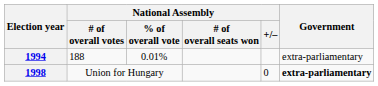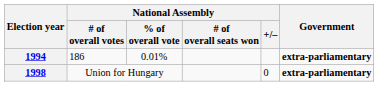 <table class=wikitable>
 <tr>
 <th rowspan=2>Election year</th>
 <th colspan=4>National Assembly</th>
 <th rowspan=2>Government</th>
 </tr>
 <tr>
 <th># of<br>overall votes</th>
 <th>% of<br>overall vote</th>
 <th># of<br>overall seats won</th>
 <th>+/–</th>
 </tr>
 <tr>
 <th><a href='#'>1994</a></th>
-<td>188</td>
+<td>186</td>
 <td style="text-align:center;">0.01%</td>
 <td></td>
 <td></td>
-<td>extra-parliamentary</td>
+<td><strong>extra-parliamentary</strong></td>
 </tr>
 <tr>
 <th><a href='#'>1998</a></th>
 <td colspan="2" style="text-align:center;">Union for Hungary</td>
 <td></td>
 <td> 0</td>
 <td><strong>extra-parliamentary</strong></td>
 </tr>
 </table>
